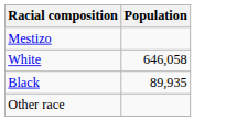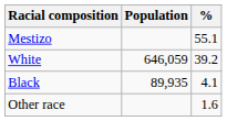 <table class="wikitable" style="font-size: 90%;">
 <tr>
 <th>Racial composition</th>
 <th>Population</th>
+<th>%</th>
 </tr>
 <tr>
 <td><a href='#'>Mestizo</a></td>
 <td></td>
+<td style="text-align:right;">55.1</td>
 </tr>
 <tr>
 <td><a href='#'>White</a></td>
-<td style="text-align:right;">646,058</td>
+<td style="text-align:right;">646,059</td>
+<td style="text-align:right;">39.2</td>
 </tr>
 <tr>
 <td><a href='#'>Black</a></td>
 <td style="text-align:right;">89,935</td>
+<td style="text-align:right;">4.1</td>
 </tr>
 <tr>
 <td>Other race</td>
 <td></td>
+<td style="text-align:right;">1.6</td>
 </tr>
 </table>
